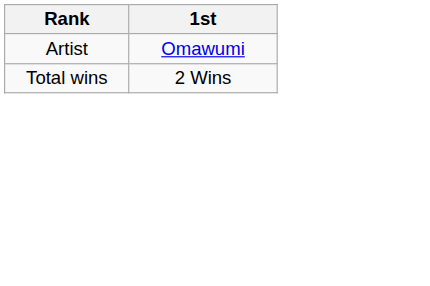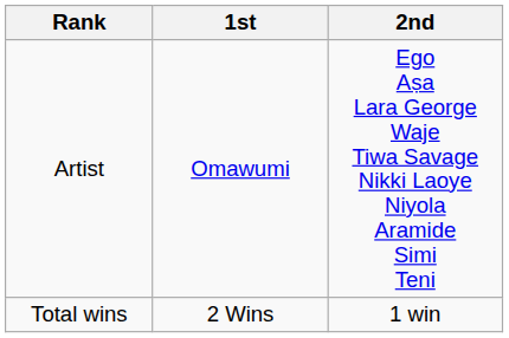 <table class="wikitable">
 <tr>
 <th style="width:100px;">Rank</th>
 <th style="width:120px;">1st</th>
+<th style="width:120px;">2nd</th>
 </tr>
 <tr align=center>
 <td>Artist</td>
 <td><a href='#'>Omawumi</a></td>
+<td><a href='#'>Ego</a><br><a href='#'>Aṣa</a><br><a href='#'>Lara George</a><br><a href='#'>Waje</a><br><a href='#'>Tiwa Savage</a><br><a href='#'>Nikki Laoye</a><br><a href='#'>Niyola</a><br><a href='#'>Aramide</a><br><a href='#'>Simi</a><br><a href='#'>Teni</a></td>
 </tr>
 <tr align=center>
 <td>Total wins</td>
 <td>2 Wins</td>
+<td>1 win</td>
 </tr>
 </table>
